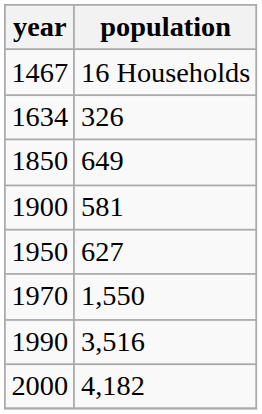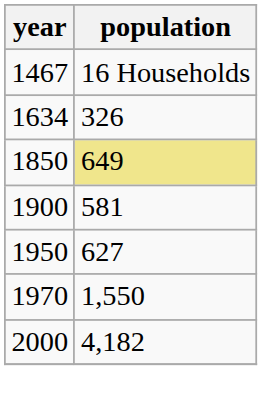 <table class="wikitable">
 <tr>
 <th>year</th>
 <th>population</th>
 </tr>
 <tr>
 <td>1467</td>
 <td>16 Households</td>
 </tr>
 <tr>
 <td>1634</td>
 <td>326</td>
 </tr>
 <tr>
 <td>1850</td>
-<td>649</td>
+<td style="background: khaki;">649</td>
 </tr>
 <tr>
 <td>1900</td>
 <td>581</td>
 </tr>
 <tr>
 <td>1950</td>
 <td>627</td>
 </tr>
 <tr>
 <td>1970</td>
 <td>1,550</td>
 </tr>
 <tr>
-<td>1990</td>
-<td>3,516</td>
-</tr>
-<tr>
 <td>2000</td>
 <td>4,182</td>
 </tr>
 <tr>
 </tr>
 </table>
